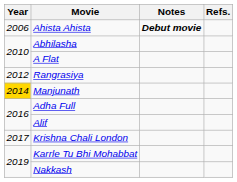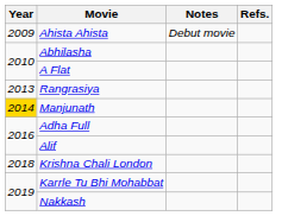 <table class="wikitable">
 <tr>
 <th scope="col">Year</th>
 <th scope="col">Movie</th>
 <th scope="col">Notes</th>
 <th scope="col">Refs.</th>
 </tr>
 <tr>
-<td><em>2006</em></td>
+<td><em>2009</em></td>
 <td><a href='#'><em>Ahista Ahista</em></a></td>
-<td><strong><em>Debut movie</em></strong></td>
+<td><em>Debut movie</em></td>
 <td></td>
 </tr>
 <tr>
 <td rowspan="2"><em>2010</em></td>
 <td><a href='#'><em>Abhilasha</em></a></td>
 <td></td>
 <td></td>
 </tr>
 <tr>
 <td><a href='#'><em>A Flat</em></a></td>
 <td></td>
 <td></td>
 </tr>
 <tr>
-<td><em>2012</em></td>
+<td><em>2013</em></td>
 <td><em><a href='#'>Rangrasiya</a></em></td>
 <td></td>
 <td></td>
 </tr>
 <tr>
 <td style="background: gold;"><em>2014</em></td>
 <td><a href='#'><em>Manjunath</em></a></td>
 <td></td>
 <td></td>
 </tr>
 <tr>
 <td rowspan="2"><em>2016</em></td>
 <td><a href='#'><em>Adha Full</em></a></td>
 <td></td>
 <td></td>
 </tr>
 <tr>
 <td><a href='#'><em>Alif</em></a></td>
 <td></td>
 <td></td>
 </tr>
 <tr>
-<td><em>2017</em></td>
+<td><em>2018</em></td>
 <td><em><a href='#'>Krishna Chali London</a></em></td>
 <td></td>
 <td></td>
 </tr>
 <tr>
 <td rowspan="2"><em>2019</em></td>
 <td><em><a href='#'>Karrle Tu Bhi Mohabbat</a></em></td>
 <td></td>
 <td></td>
 </tr>
 <tr>
 <td><em><a href='#'>Nakkash</a></em></td>
 <td></td>
 <td></td>
 </tr>
 </table>
